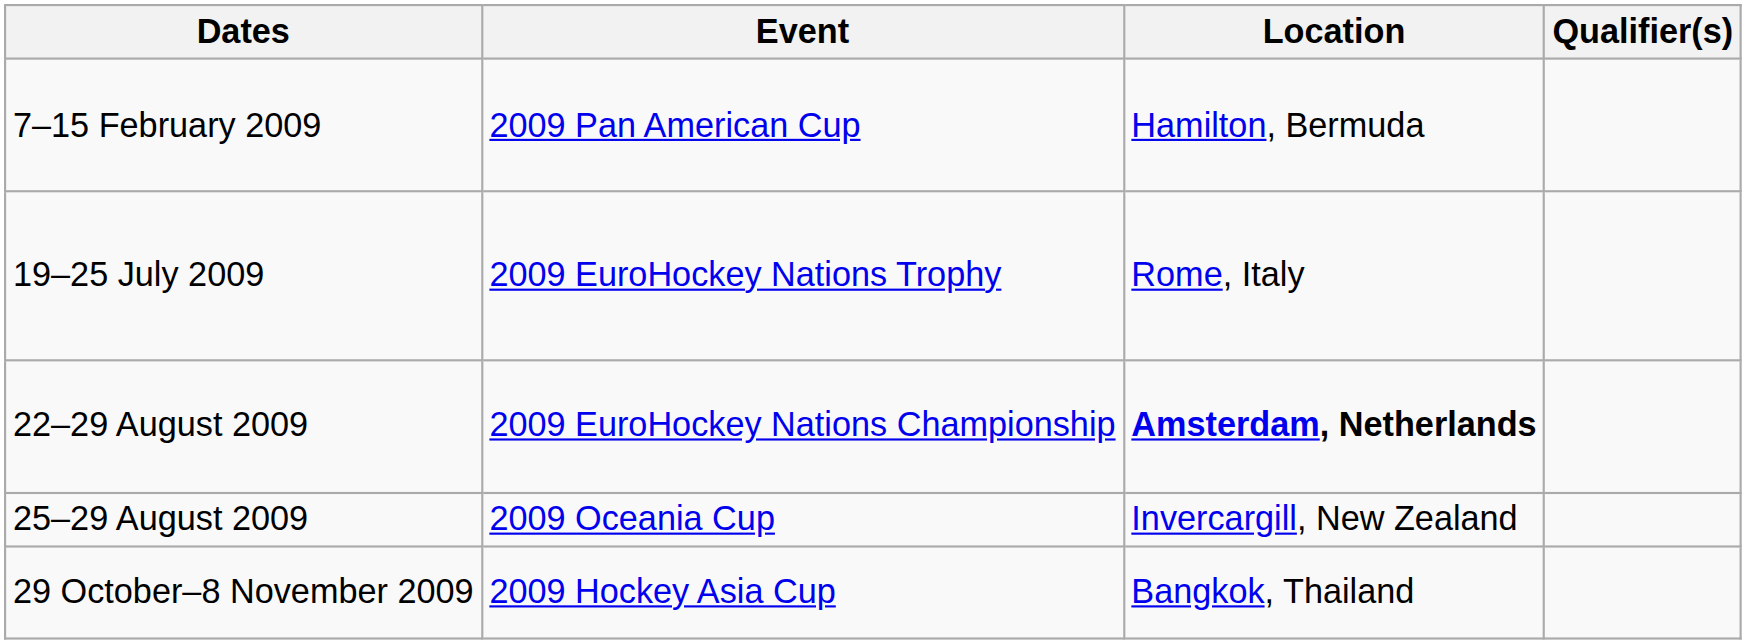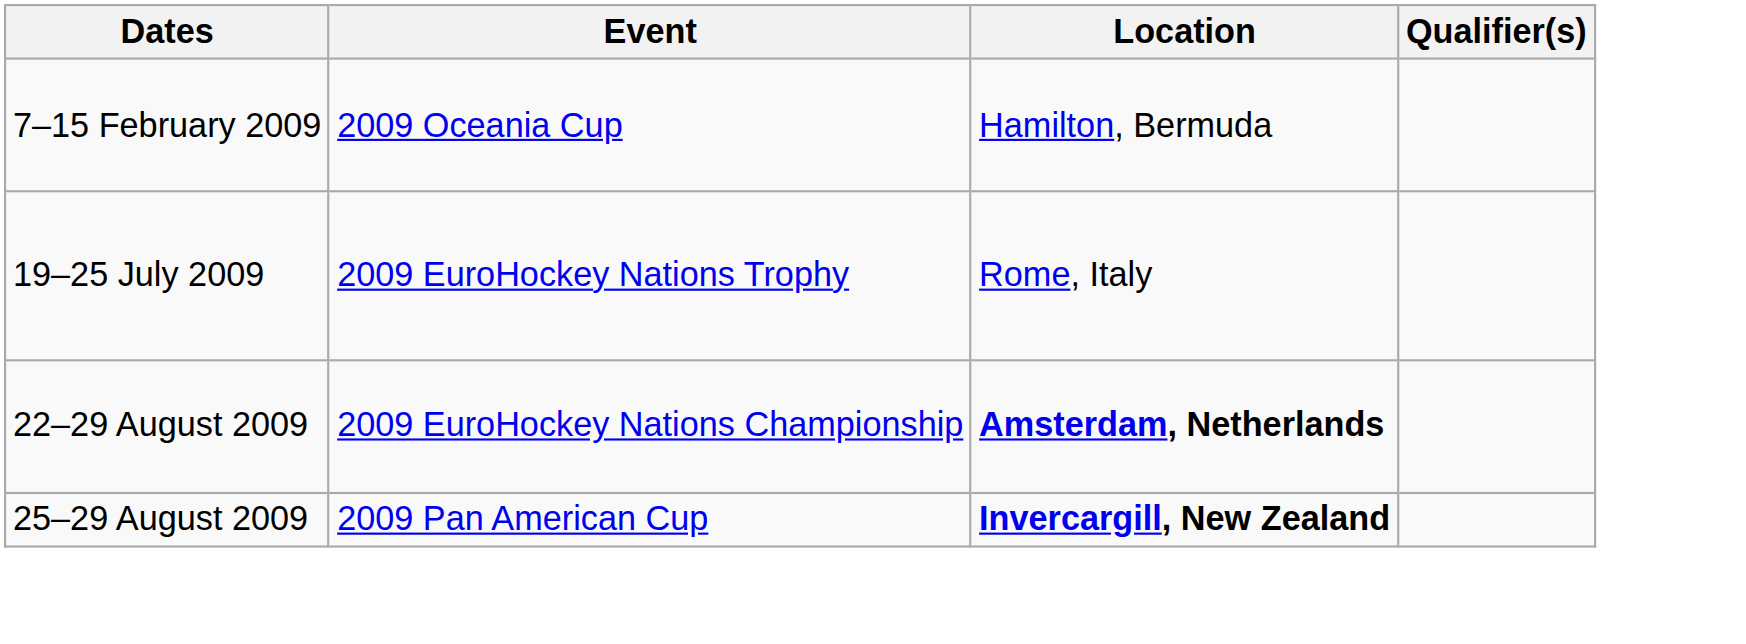 <table class=wikitable>
 <tr>
 <th>Dates</th>
 <th>Event</th>
 <th>Location</th>
 <th>Qualifier(s)</th>
 </tr>
 <tr>
 <td>7–15 February 2009</td>
-<td><a href='#'>2009 Pan American Cup</a></td>
+<td><a href='#'>2009 Oceania Cup</a></td>
 <td><a href='#'>Hamilton</a>, Bermuda</td>
 <td><br><br><br></td>
 </tr>
 <tr>
 <td>19–25 July 2009</td>
 <td><a href='#'>2009 EuroHockey Nations Trophy</a></td>
 <td><a href='#'>Rome</a>, Italy</td>
 <td><br><br><br><br></td>
 </tr>
 <tr>
 <td>22–29 August 2009</td>
 <td><a href='#'>2009 EuroHockey Nations Championship</a></td>
 <td><strong><a href='#'>Amsterdam</a>, Netherlands</strong></td>
 <td><br><br><br></td>
 </tr>
 <tr>
 <td>25–29 August 2009</td>
-<td><a href='#'>2009 Oceania Cup</a></td>
-<td><a href='#'>Invercargill</a>, New Zealand</td>
+<td><a href='#'>2009 Pan American Cup</a></td>
+<td><strong><a href='#'>Invercargill</a>, New Zealand</strong></td>
 <td></td>
 </tr>
-<tr>
-<td>29 October–8 November 2009</td>
-<td><a href='#'>2009 Hockey Asia Cup</a></td>
-<td><a href='#'>Bangkok</a>, Thailand</td>
-<td><br><br></td>
-</tr>
 </table>
